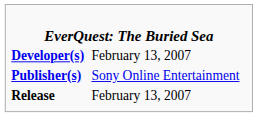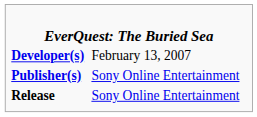 <table class="infobox" style="float:right; width:264px; font-size:90%;">
 <tr>
 <td colspan=2 style="font-size:110%; text-align:center;"><br><strong><em>EverQuest: The Buried Sea</em></strong><br></td>
 </tr>
 <tr>
 <td><strong><a href='#'>Developer(s)</a></strong></td>
 <td>February 13, 2007</td>
 </tr>
 <tr>
 <td><strong><a href='#'>Publisher(s)</a></strong></td>
 <td><a href='#'>Sony Online Entertainment</a></td>
 </tr>
 <tr>
 <td><strong>Release</strong></td>
-<td>February 13, 2007</td>
+<td><a href='#'>Sony Online Entertainment</a></td>
 </tr>
 <tr>
 </tr>
 </table>
